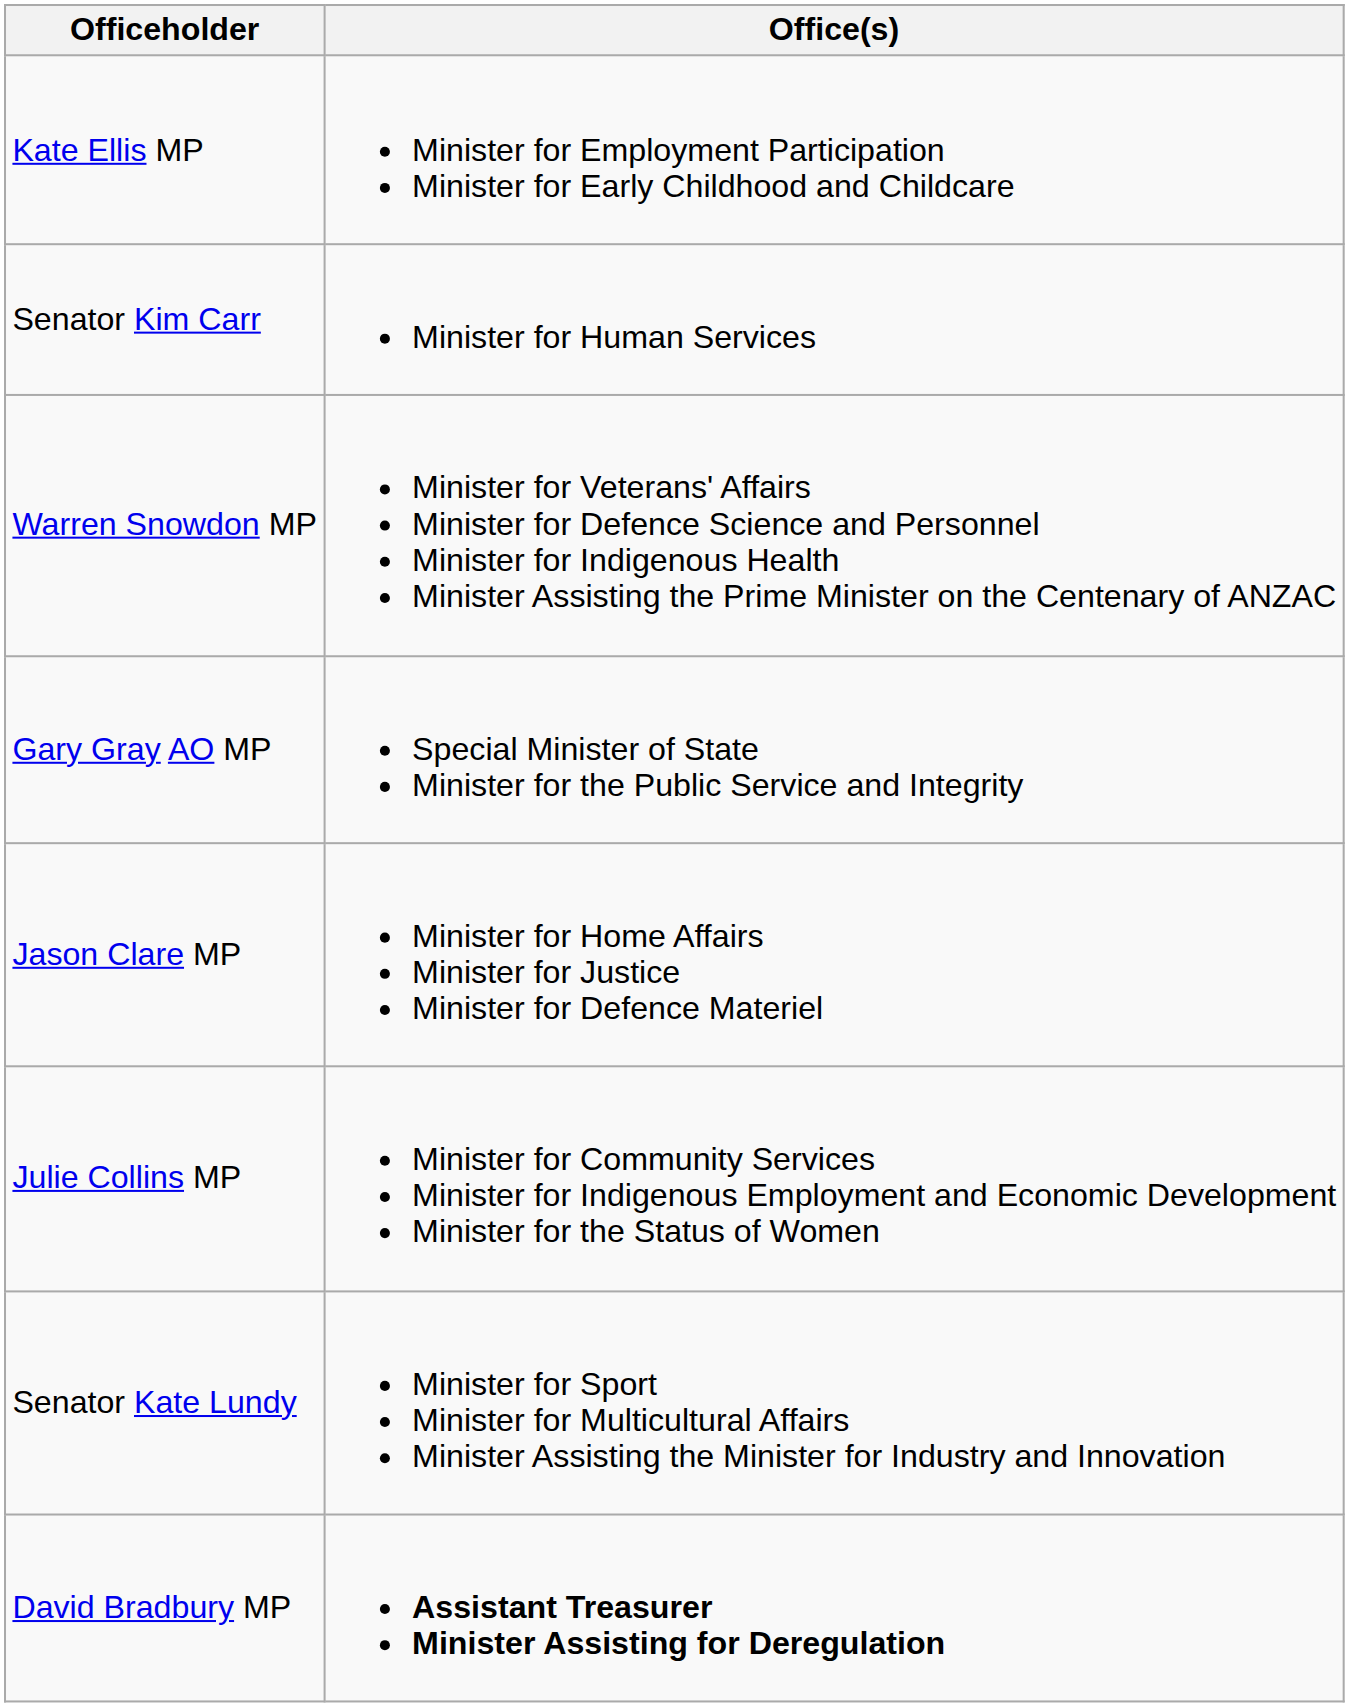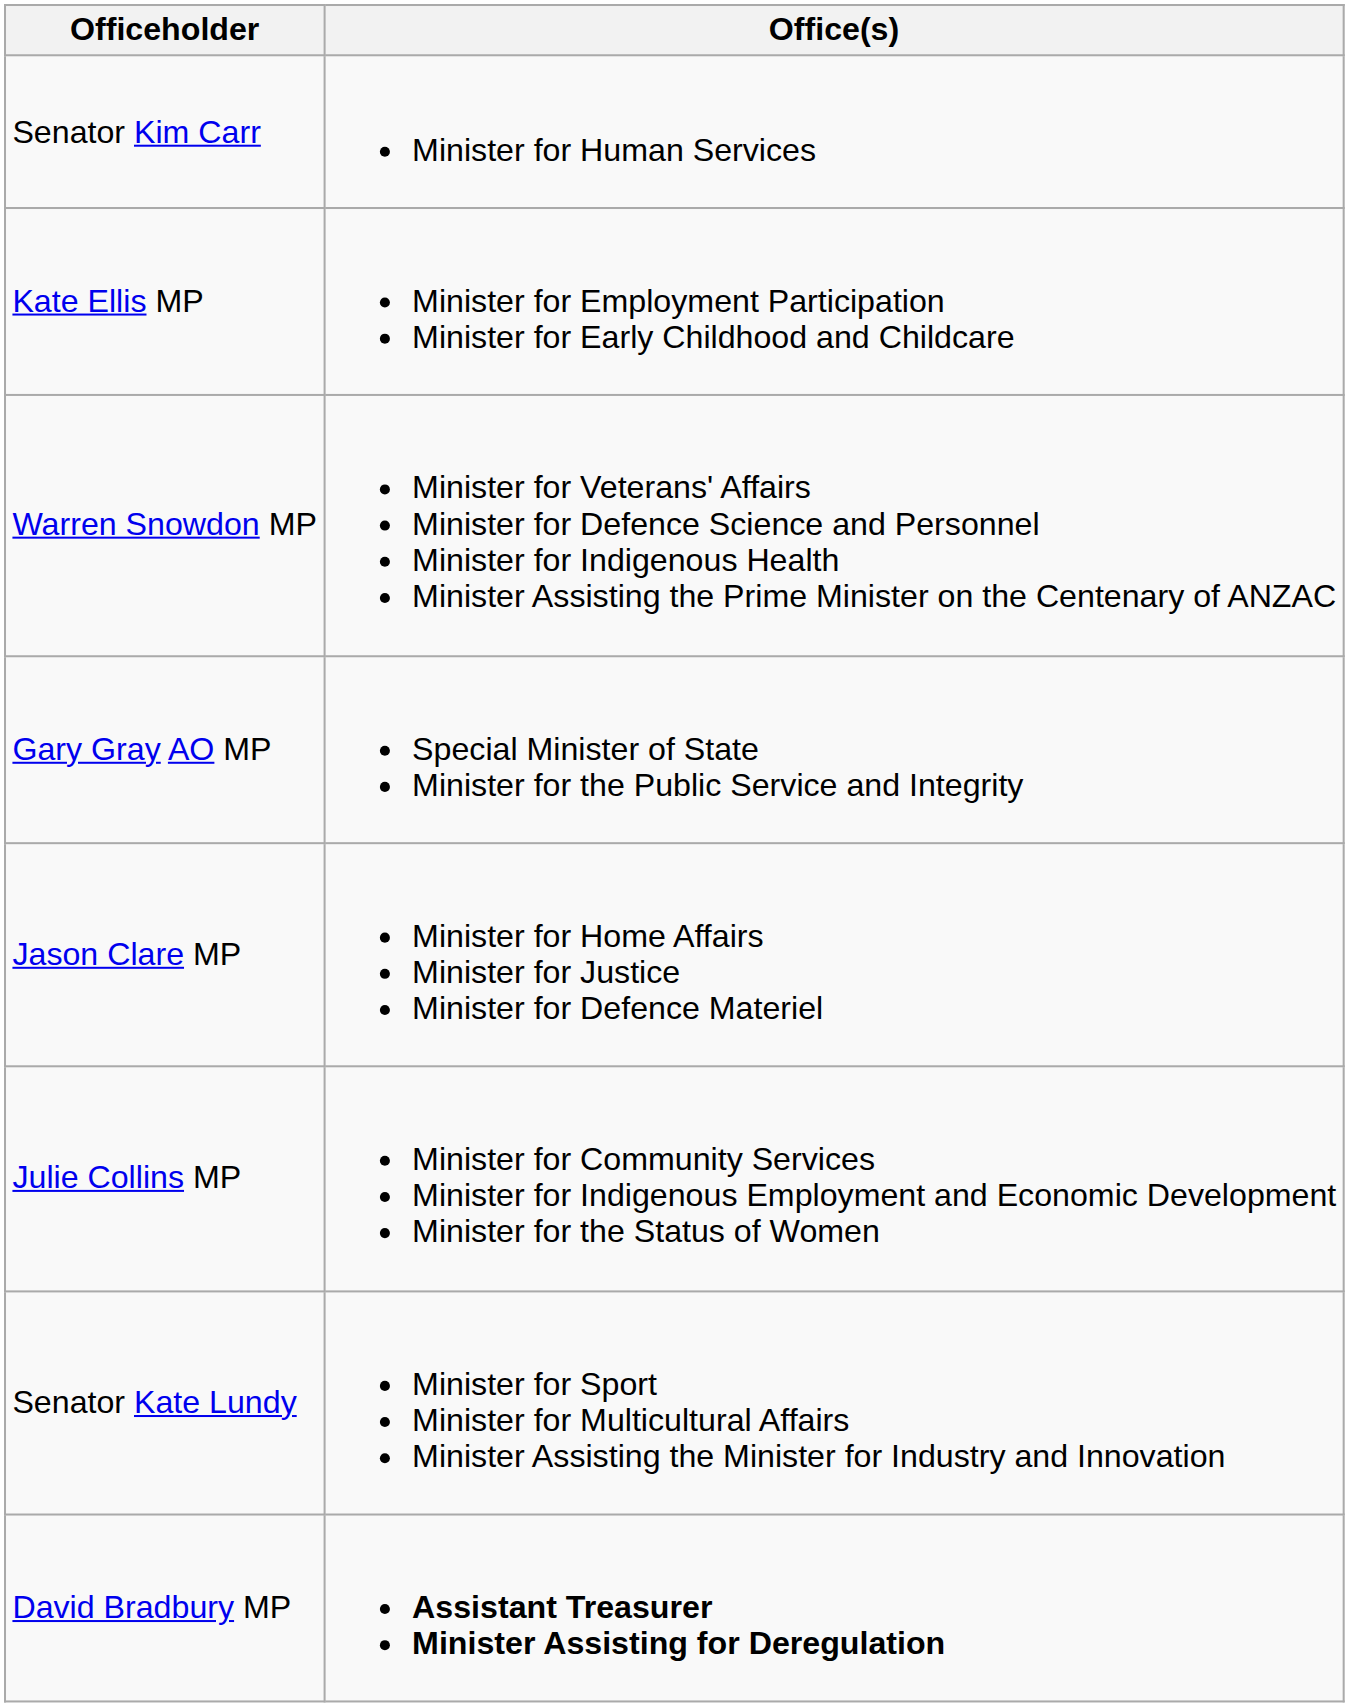 <table class="wikitable">
 <tr>
 <th>Officeholder</th>
 <th>Office(s)</th>
 </tr>
 <tr>
+<td>Senator <a href='#'>Kim Carr</a></td>
+<td><br><ul><li>Minister for Human Services</li></ul></td>
+</tr>
+<tr>
 <td><a href='#'>Kate Ellis</a> MP</td>
 <td><br><ul><li>Minister for Employment Participation</li><li>Minister for Early Childhood and Childcare</li></ul></td>
-</tr>
-<tr>
-<td>Senator <a href='#'>Kim Carr</a></td>
-<td><br><ul><li>Minister for Human Services</li></ul></td>
 </tr>
 <tr>
 <td><a href='#'>Warren Snowdon</a> MP</td>
 <td><br><ul><li>Minister for Veterans' Affairs</li><li>Minister for Defence Science and Personnel</li><li>Minister for Indigenous Health</li><li>Minister Assisting the Prime Minister on the Centenary of ANZAC</li></ul></td>
 </tr>
 <tr>
 <td><a href='#'>Gary Gray</a> <a href='#'>AO</a> MP</td>
 <td><br><ul><li>Special Minister of State</li><li>Minister for the Public Service and Integrity</li></ul></td>
 </tr>
 <tr>
 <td><a href='#'>Jason Clare</a> MP</td>
 <td><br><ul><li>Minister for Home Affairs</li><li>Minister for Justice</li><li>Minister for Defence Materiel</li></ul></td>
 </tr>
 <tr>
 <td><a href='#'>Julie Collins</a> MP</td>
 <td><br><ul><li>Minister for Community Services</li><li>Minister for Indigenous Employment and Economic Development</li><li>Minister for the Status of Women</li></ul></td>
 </tr>
 <tr>
 <td>Senator <a href='#'>Kate Lundy</a></td>
 <td><br><ul><li>Minister for Sport</li><li>Minister for Multicultural Affairs</li><li>Minister Assisting the Minister for Industry and Innovation</li></ul></td>
 </tr>
 <tr>
 <td><a href='#'>David Bradbury</a> MP</td>
 <td><strong><br><ul><li>Assistant Treasurer</li><li>Minister Assisting for Deregulation</li></ul></strong></td>
 </tr>
 </table>
